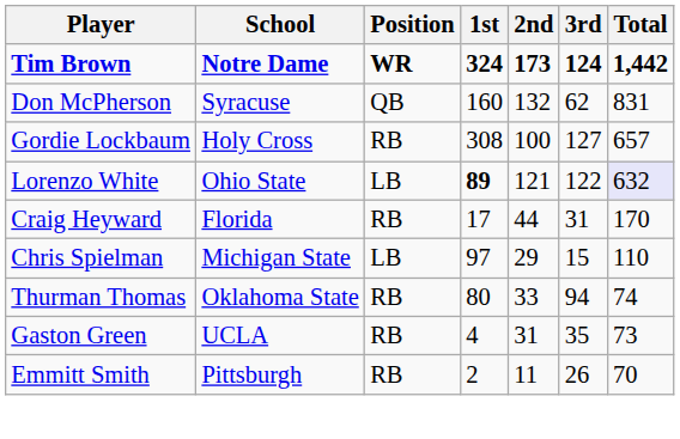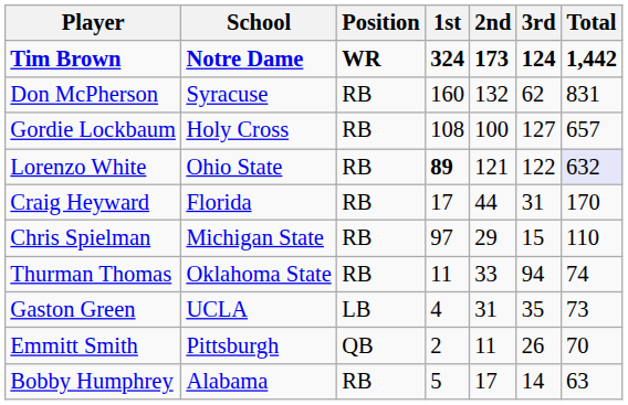 <table class="wikitable">
 <tr>
 <th>Player</th>
 <th>School</th>
 <th>Position</th>
 <th>1st</th>
 <th>2nd</th>
 <th>3rd</th>
 <th>Total</th>
 </tr>
 <tr>
 <td><strong><a href='#'>Tim Brown</a></strong></td>
 <td><strong><a href='#'>Notre Dame</a></strong></td>
 <td><strong>WR</strong></td>
 <td><strong>324</strong></td>
 <td><strong>173</strong></td>
 <td><strong>124</strong></td>
 <td><strong>1,442</strong></td>
 </tr>
 <tr>
 <td><a href='#'>Don McPherson</a></td>
 <td><a href='#'>Syracuse</a></td>
-<td>QB</td>
+<td>RB</td>
 <td>160</td>
 <td>132</td>
 <td>62</td>
 <td>831</td>
 </tr>
 <tr>
 <td><a href='#'>Gordie Lockbaum</a></td>
 <td><a href='#'>Holy Cross</a></td>
 <td>RB</td>
-<td>308</td>
+<td>108</td>
 <td>100</td>
 <td>127</td>
 <td>657</td>
 </tr>
 <tr>
 <td><a href='#'>Lorenzo White</a></td>
 <td><a href='#'>Ohio State</a></td>
-<td>LB</td>
+<td>RB</td>
 <td><strong>89</strong></td>
 <td>121</td>
 <td>122</td>
 <td style="background: lavender;">632</td>
 </tr>
 <tr>
 <td><a href='#'>Craig Heyward</a></td>
 <td><a href='#'>Florida</a></td>
 <td>RB</td>
 <td>17</td>
 <td>44</td>
 <td>31</td>
 <td>170</td>
 </tr>
 <tr>
 <td><a href='#'>Chris Spielman</a></td>
 <td><a href='#'>Michigan State</a></td>
-<td>LB</td>
+<td>RB</td>
 <td>97</td>
 <td>29</td>
 <td>15</td>
 <td>110</td>
 </tr>
 <tr>
 <td><a href='#'>Thurman Thomas</a></td>
 <td><a href='#'>Oklahoma State</a></td>
 <td>RB</td>
-<td>80</td>
+<td>11</td>
 <td>33</td>
 <td>94</td>
 <td>74</td>
 </tr>
 <tr>
 <td><a href='#'>Gaston Green</a></td>
 <td><a href='#'>UCLA</a></td>
-<td>RB</td>
+<td>LB</td>
 <td>4</td>
 <td>31</td>
 <td>35</td>
 <td>73</td>
 </tr>
 <tr>
 <td><a href='#'>Emmitt Smith</a></td>
 <td><a href='#'>Pittsburgh</a></td>
-<td>RB</td>
+<td>QB</td>
 <td>2</td>
 <td>11</td>
 <td>26</td>
 <td>70</td>
 </tr>
+<tr>
+<td><a href='#'>Bobby Humphrey</a></td>
+<td><a href='#'>Alabama</a></td>
+<td>RB</td>
+<td>5</td>
+<td>17</td>
+<td>14</td>
+<td>63</td>
+</tr>
 </table>
